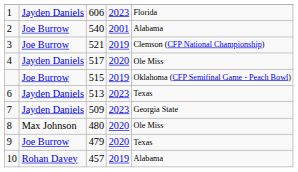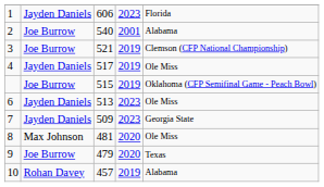 <table class="wikitable">
 <tr>
 </tr>
 <tr>
 <td>1</td>
 <td><a href='#'>Jayden Daniels</a></td>
 <td><abbr>606</abbr></td>
 <td><a href='#'>2023</a></td>
 <td style="font-size:80%;">Florida</td>
 </tr>
 <tr>
 <td>2</td>
 <td><a href='#'>Joe Burrow</a></td>
 <td><abbr>540</abbr></td>
 <td><a href='#'>2001</a></td>
 <td style="font-size:80%;">Alabama</td>
 </tr>
 <tr>
 <td>3</td>
 <td><a href='#'>Joe Burrow</a></td>
 <td><abbr>521</abbr></td>
 <td><a href='#'>2019</a></td>
 <td style="font-size:80%;">Clemson (<a href='#'>CFP National Championship</a>)</td>
 </tr>
 <tr>
 <td>4</td>
 <td><a href='#'>Jayden Daniels</a></td>
 <td><abbr>517</abbr></td>
-<td><a href='#'>2020</a></td>
+<td><a href='#'>2019</a></td>
 <td style="font-size:80%;">Ole Miss</td>
 </tr>
 <tr>
 <td></td>
 <td><a href='#'>Joe Burrow</a></td>
 <td><abbr>515</abbr></td>
 <td><a href='#'>2019</a></td>
 <td style="font-size:80%;">Oklahoma (<a href='#'>CFP Semifinal Game - Peach Bowl</a>)</td>
 </tr>
 <tr>
 <td>6</td>
 <td><a href='#'>Jayden Daniels</a></td>
 <td><abbr>513</abbr></td>
 <td><a href='#'>2023</a></td>
-<td style="font-size:80%;">Texas</td>
+<td style="font-size:80%;">Ole Miss</td>
 </tr>
 <tr>
 <td>7</td>
 <td><a href='#'>Jayden Daniels</a></td>
 <td><abbr>509</abbr></td>
 <td><a href='#'>2023</a></td>
 <td style="font-size:80%;">Georgia State</td>
 </tr>
 <tr>
 <td>8</td>
 <td>Max Johnson</td>
-<td><abbr>480</abbr></td>
+<td><abbr>481</abbr></td>
 <td><a href='#'>2020</a></td>
 <td style="font-size:80%;">Ole Miss</td>
 </tr>
 <tr>
 <td>9</td>
 <td><a href='#'>Joe Burrow</a></td>
 <td><abbr>479</abbr></td>
 <td><a href='#'>2020</a></td>
 <td style="font-size:80%;">Texas</td>
 </tr>
 <tr>
 <td>10</td>
 <td><a href='#'>Rohan Davey</a></td>
 <td><abbr>457</abbr></td>
 <td><a href='#'>2019</a></td>
 <td style="font-size:80%;">Alabama</td>
 </tr>
 </table>
